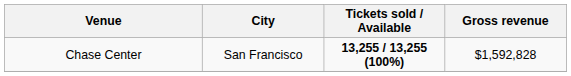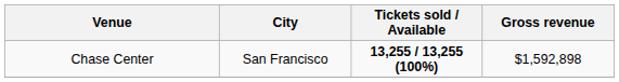 <table class="wikitable" style="text-align:center">
 <tr>
 <th style="width:250px;">Venue</th>
 <th style="width:150px;">City</th>
 <th style="width:150px;">Tickets sold / Available</th>
 <th style="width:150px;">Gross revenue</th>
 </tr>
 <tr>
 <td>Chase Center</td>
 <td>San Francisco</td>
 <td><strong>13,255 / 13,255 (100%)</strong></td>
-<td>$1,592,828</td>
+<td>$1,592,898</td>
 </tr>
 <tr>
 </tr>
 </table>
